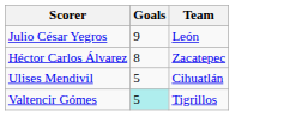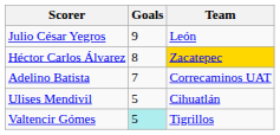 <table class="wikitable">
 <tr>
 <th>Scorer</th>
 <th>Goals</th>
 <th>Team</th>
 </tr>
 <tr>
 <td> <a href='#'>Julio César Yegros</a></td>
 <td>9</td>
 <td><a href='#'>León</a></td>
 </tr>
 <tr>
 <td> <a href='#'>Héctor Carlos Álvarez</a></td>
 <td>8</td>
-<td><a href='#'>Zacatepec</a></td>
+<td style="background: gold;"><a href='#'>Zacatepec</a></td>
+</tr>
+<tr>
+<td> <a href='#'>Adelino Batista</a></td>
+<td>7</td>
+<td><a href='#'>Correcaminos UAT</a></td>
 </tr>
 <tr>
 <td> <a href='#'>Ulises Mendivil</a></td>
 <td>5</td>
 <td><a href='#'>Cihuatlán</a></td>
 </tr>
 <tr>
 <td> <a href='#'>Valtencir Gómes</a></td>
 <td style="background: paleturquoise;">5</td>
 <td><a href='#'>Tigrillos</a></td>
 </tr>
 </table>
